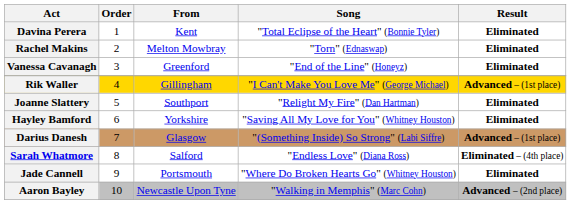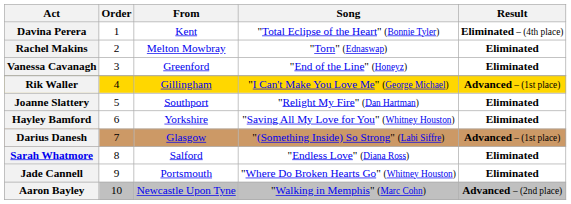 <table class="wikitable plainrowheaders" style="text-align:center;">
 <tr>
 <th scope="col">Act</th>
 <th scope="col">Order</th>
 <th scope="col">From</th>
 <th scope="col">Song</th>
 <th scope="col">Result</th>
 </tr>
 <tr style="background:white;">
 <th scope="row">Davina Perera</th>
 <td>1</td>
 <td><a href='#'>Kent</a></td>
 <td>"<a href='#'>Total Eclipse of the Heart</a>"  <small>(<a href='#'>Bonnie Tyler</a>)</small></td>
-<td><strong>Eliminated</strong></td>
+<td><strong>Eliminated</strong><small> – (4th place)</small></td>
 </tr>
 <tr style="background:white;">
 <th scope="row">Rachel Makins</th>
 <td>2</td>
 <td><a href='#'>Melton Mowbray</a></td>
 <td>"<a href='#'>Torn</a>"  <small>(<a href='#'>Ednaswap</a>)</small></td>
 <td><strong>Eliminated</strong></td>
 </tr>
 <tr style="background:white;">
 <th scope="row">Vanessa Cavanagh</th>
 <td>3</td>
 <td><a href='#'>Greenford</a></td>
 <td>"<a href='#'>End of the Line</a>"  <small>(<a href='#'>Honeyz</a>)</small></td>
 <td><strong>Eliminated</strong></td>
 </tr>
 <tr>
 </tr>
 <tr style="background:gold;">
 <th scope="row">Rik Waller</th>
 <td>4</td>
 <td><a href='#'>Gillingham</a></td>
 <td>"<a href='#'>I Can't Make You Love Me</a>"   <small>(<a href='#'>George Michael</a>)</small></td>
 <td><strong>Advanced</strong><small> – (1st place)</small></td>
 </tr>
 <tr style="background:white;">
 <th scope="row">Joanne Slattery</th>
 <td>5</td>
 <td><a href='#'>Southport</a></td>
 <td>"<a href='#'>Relight My Fire</a>"  <small>(<a href='#'>Dan Hartman</a>)</small></td>
 <td><strong>Eliminated</strong></td>
 </tr>
 <tr style="background:white;">
 <th scope="row">Hayley Bamford</th>
 <td>6</td>
 <td><a href='#'>Yorkshire</a></td>
 <td>"<a href='#'>Saving All My Love for You</a>"  <small>(<a href='#'>Whitney Houston</a>)</small></td>
 <td><strong>Eliminated</strong></td>
 </tr>
 <tr style="background:#c96;">
 <th scope="row">Darius Danesh</th>
 <td>7</td>
 <td><a href='#'>Glasgow</a></td>
 <td>"<a href='#'>(Something Inside) So Strong</a>"  <small>(<a href='#'>Labi Siffre</a>)</small></td>
 <td><strong>Advanced</strong><small> – (1st place)</small></td>
 </tr>
 <tr style="background:white;">
 <th scope="row"><a href='#'>Sarah Whatmore</a></th>
 <td>8</td>
 <td><a href='#'>Salford</a></td>
 <td>"<a href='#'>Endless Love</a>"  <small>(<a href='#'>Diana Ross</a>)</small></td>
-<td><strong>Eliminated</strong><small> – (4th place)</small></td>
+<td><strong>Eliminated</strong></td>
 </tr>
 <tr style="background:white;">
 <th scope="row">Jade Cannell</th>
 <td>9</td>
 <td><a href='#'>Portsmouth</a></td>
 <td>"<a href='#'>Where Do Broken Hearts Go</a>"  <small>(<a href='#'>Whitney Houston</a>)</small></td>
 <td><strong>Eliminated</strong></td>
 </tr>
 <tr style="background:silver;">
 <th scope="row">Aaron Bayley</th>
 <td>10</td>
 <td><a href='#'>Newcastle Upon Tyne</a></td>
 <td>"<a href='#'>Walking in Memphis</a>"  <small>(<a href='#'>Marc Cohn</a>)</small></td>
 <td><strong>Advanced</strong> <small> – (2nd place)</small></td>
 </tr>
 </table>
